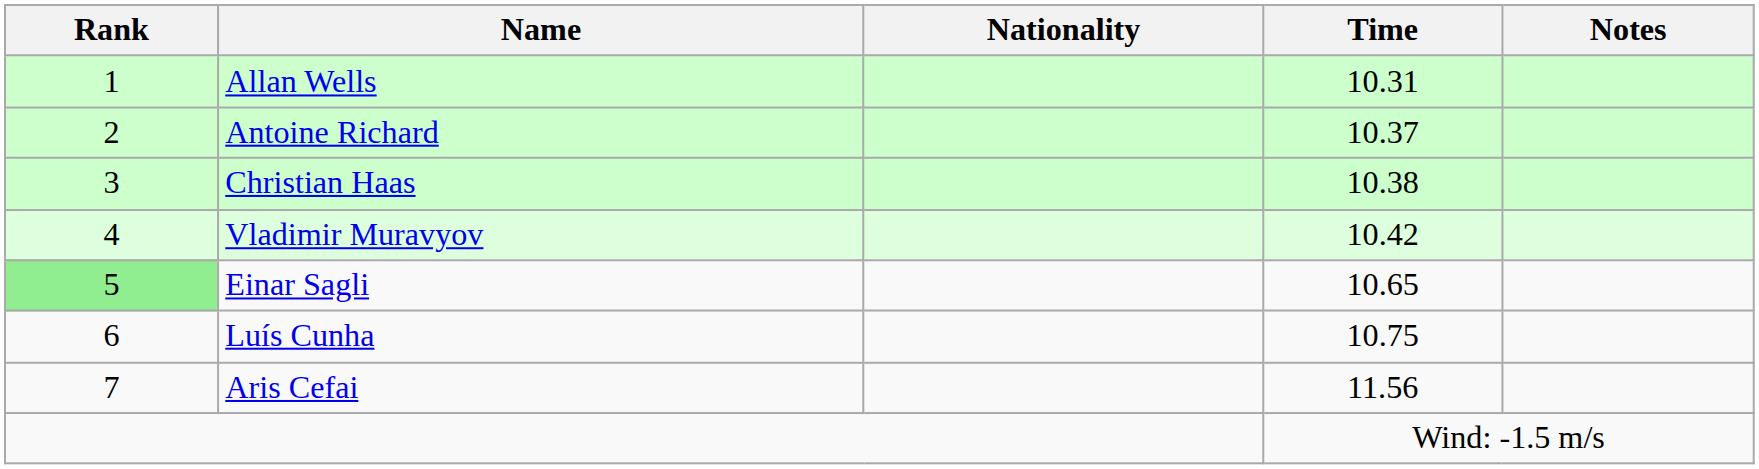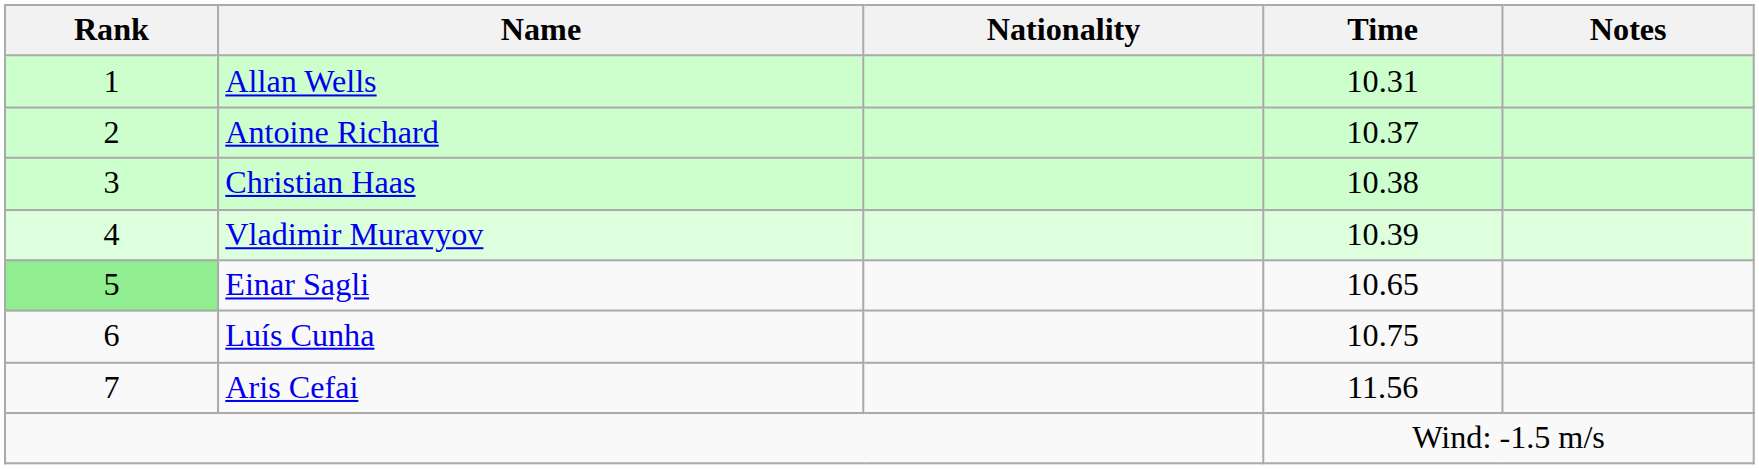 <table class="wikitable sortable" style="text-align:center;width: 55%">
 <tr>
 <th>Rank</th>
 <th>Name</th>
 <th>Nationality</th>
 <th>Time</th>
 <th>Notes</th>
 </tr>
 <tr bgcolor=ccffcc>
 <td>1</td>
 <td align=left><a href='#'>Allan Wells</a></td>
 <td align=left></td>
 <td>10.31</td>
 <td></td>
 </tr>
 <tr bgcolor=ccffcc>
 <td>2</td>
 <td align=left><a href='#'>Antoine Richard</a></td>
 <td align=left></td>
 <td>10.37</td>
 <td></td>
 </tr>
 <tr bgcolor=ccffcc>
 <td>3</td>
 <td align=left><a href='#'>Christian Haas</a></td>
 <td align=left></td>
 <td>10.38</td>
 <td></td>
 </tr>
 <tr bgcolor=ddffdd>
 <td>4</td>
 <td align=left><a href='#'>Vladimir Muravyov</a></td>
 <td align=left></td>
-<td>10.42</td>
+<td>10.39</td>
 <td></td>
 </tr>
 <tr>
 <td style="background: lightgreen;">5</td>
 <td align=left><a href='#'>Einar Sagli</a></td>
 <td align=left></td>
 <td>10.65</td>
 <td></td>
 </tr>
 <tr>
 <td>6</td>
 <td align=left><a href='#'>Luís Cunha</a></td>
 <td align=left></td>
 <td>10.75</td>
 <td></td>
 </tr>
 <tr>
 <td>7</td>
 <td align=left><a href='#'>Aris Cefai</a></td>
 <td align=left></td>
 <td>11.56</td>
 <td></td>
 </tr>
 <tr>
 <td colspan="3"></td>
 <td colspan="2">Wind: -1.5 m/s</td>
 </tr>
 </table>
